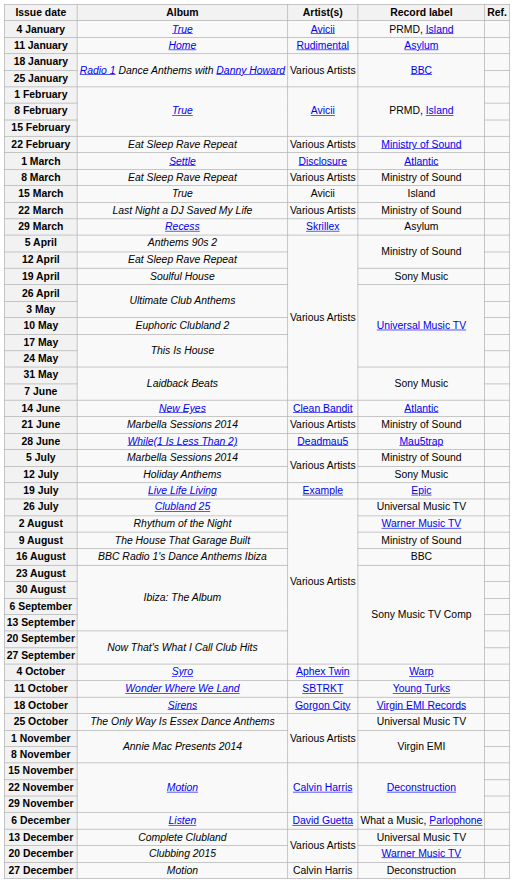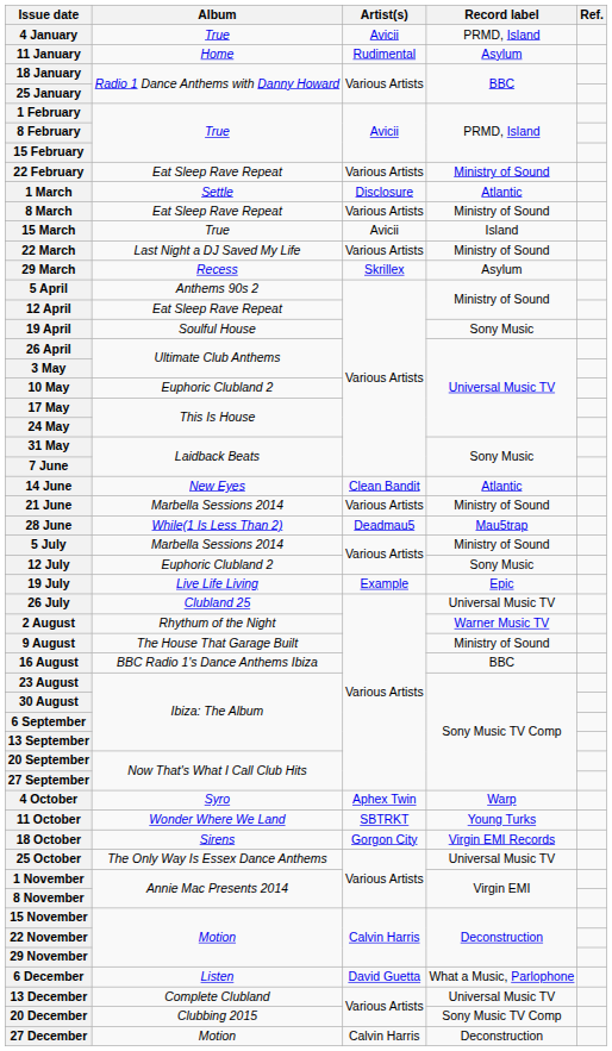 <table class="wikitable plainrowheaders">
 <tr>
 <th scope=col>Issue date</th>
 <th scope=col>Album</th>
 <th scope=col>Artist(s)</th>
 <th scope=col>Record label</th>
 <th scope=col>Ref.</th>
 </tr>
 <tr>
 <th scope=row>4 January</th>
 <td align=center><em><a href='#'>True</a></em></td>
 <td align=center><a href='#'>Avicii</a></td>
 <td align=center>PRMD, <a href='#'>Island</a></td>
 <td align=center></td>
 </tr>
 <tr>
 <th scope=row>11 January</th>
 <td align=center><em><a href='#'>Home</a></em></td>
 <td align=center><a href='#'>Rudimental</a></td>
 <td align=center><a href='#'>Asylum</a></td>
 <td align=center></td>
 </tr>
 <tr>
 <th scope=row>18 January</th>
 <td align=center rowspan=2><em><a href='#'>Radio 1</a> Dance Anthems with <a href='#'>Danny Howard</a></em></td>
 <td align=center rowspan=2>Various Artists</td>
 <td align=center rowspan=2><a href='#'>BBC</a></td>
 <td align=center></td>
 </tr>
 <tr>
 <th scope=row>25 January</th>
 <td align=center></td>
 </tr>
 <tr>
 <th scope=row>1 February</th>
 <td align=center rowspan=3><em><a href='#'>True</a></em></td>
 <td align=center rowspan=3><a href='#'>Avicii</a></td>
 <td align=center rowspan=3>PRMD, <a href='#'>Island</a></td>
 <td align=center></td>
 </tr>
 <tr>
 <th scope=row>8 February</th>
 <td align=center></td>
 </tr>
 <tr>
 <th scope=row>15 February</th>
 <td align=center></td>
 </tr>
 <tr>
 <th scope=row>22 February</th>
 <td align=center><em>Eat Sleep Rave Repeat</em></td>
 <td align=center>Various Artists</td>
 <td align=center><a href='#'>Ministry of Sound</a></td>
 <td align=center></td>
 </tr>
 <tr>
 <th scope=row>1 March</th>
 <td align=center><em><a href='#'>Settle</a></em></td>
 <td align=center><a href='#'>Disclosure</a></td>
 <td align=center><a href='#'>Atlantic</a></td>
 <td align=center></td>
 </tr>
 <tr>
 <th scope=row>8 March</th>
 <td align=center><em>Eat Sleep Rave Repeat</em></td>
 <td align=center>Various Artists</td>
 <td align=center>Ministry of Sound</td>
 <td align=center></td>
 </tr>
 <tr>
 <th scope=row>15 March</th>
 <td align=center><em>True</em></td>
 <td align=center>Avicii</td>
 <td align=center>Island</td>
 <td align=center></td>
 </tr>
 <tr>
 <th scope=row>22 March</th>
 <td align=center><em>Last Night a DJ Saved My Life</em></td>
 <td align=center>Various Artists</td>
 <td align=center>Ministry of Sound</td>
 <td align=center></td>
 </tr>
 <tr>
 <th scope=row>29 March</th>
 <td align=center><em><a href='#'>Recess</a></em></td>
 <td align=center><a href='#'>Skrillex</a></td>
 <td align=center>Asylum</td>
 <td align=center></td>
 </tr>
 <tr>
 <th scope=row>5 April</th>
 <td align=center><em>Anthems 90s 2</em></td>
 <td align=center rowspan=10>Various Artists</td>
 <td align=center rowspan=2>Ministry of Sound</td>
 <td align=center></td>
 </tr>
 <tr>
 <th scope=row>12 April</th>
 <td align=center><em>Eat Sleep Rave Repeat</em></td>
 <td align=center></td>
 </tr>
 <tr>
 <th scope=row>19 April</th>
 <td align=center><em>Soulful House</em></td>
 <td align=center>Sony Music</td>
 <td align=center></td>
 </tr>
 <tr>
 <th scope=row>26 April</th>
 <td align=center rowspan=2><em>Ultimate Club Anthems</em></td>
 <td align=center rowspan=5><a href='#'>Universal Music TV</a></td>
 <td align=center></td>
 </tr>
 <tr>
 <th scope=row>3 May</th>
 <td align=center></td>
 </tr>
 <tr>
 <th scope=row>10 May</th>
 <td align=center><em>Euphoric Clubland 2</em></td>
 <td align=center></td>
 </tr>
 <tr>
 <th scope=row>17 May</th>
 <td align=center rowspan=2><em>This Is House</em></td>
 <td align=center></td>
 </tr>
 <tr>
 <th scope=row>24 May</th>
 <td align=center></td>
 </tr>
 <tr>
 <th scope=row>31 May</th>
 <td align=center rowspan=2><em>Laidback Beats</em></td>
 <td align=center rowspan=2>Sony Music</td>
 <td align=center></td>
 </tr>
 <tr>
 <th scope=row>7 June</th>
 <td align=center></td>
 </tr>
 <tr>
 <th scope=row>14 June</th>
 <td align=center><em><a href='#'>New Eyes</a></em></td>
 <td align=center><a href='#'>Clean Bandit</a></td>
 <td align=center><a href='#'>Atlantic</a></td>
 <td align=center></td>
 </tr>
 <tr>
 <th scope=row>21 June</th>
 <td align=center><em>Marbella Sessions 2014</em></td>
 <td align=center>Various Artists</td>
 <td align=center>Ministry of Sound</td>
 <td align=center></td>
 </tr>
 <tr>
 <th scope=row>28 June</th>
 <td align=center><em><a href='#'>While(1 Is Less Than 2)</a></em></td>
 <td align=center><a href='#'>Deadmau5</a></td>
 <td align=center><a href='#'>Mau5trap</a></td>
 <td align=center></td>
 </tr>
 <tr>
 <th scope=row>5 July</th>
 <td align=center><em>Marbella Sessions 2014</em></td>
 <td align=center rowspan=2>Various Artists</td>
 <td align=center>Ministry of Sound</td>
 <td align=center></td>
 </tr>
 <tr>
 <th scope=row>12 July</th>
-<td align=center><em>Holiday Anthems</em></td>
+<td align=center><em>Euphoric Clubland 2</em></td>
 <td align=center>Sony Music</td>
 <td align=center></td>
 </tr>
 <tr>
 <th scope=row>19 July</th>
 <td align=center><em><a href='#'>Live Life Living</a></em></td>
 <td align=center><a href='#'>Example</a></td>
 <td align=center><a href='#'>Epic</a></td>
 <td align=center></td>
 </tr>
 <tr>
 <th scope=row>26 July</th>
 <td align=center><em><a href='#'>Clubland 25</a></em></td>
 <td align=center rowspan=10>Various Artists</td>
 <td align=center>Universal Music TV</td>
 <td align=center></td>
 </tr>
 <tr>
 <th scope=row>2 August</th>
 <td align=center><em>Rhythum of the Night</em></td>
 <td align=center><a href='#'>Warner Music TV</a></td>
 <td align=center></td>
 </tr>
 <tr>
 <th scope=row>9 August</th>
 <td align=center><em>The House That Garage Built</em></td>
 <td align=center>Ministry of Sound</td>
 <td align=center></td>
 </tr>
 <tr>
 <th scope=row>16 August</th>
 <td align=center><em>BBC Radio 1's Dance Anthems Ibiza</em></td>
 <td align=center>BBC</td>
 <td align=center></td>
 </tr>
 <tr>
 <th scope=row>23 August</th>
 <td align=center rowspan=4><em>Ibiza: The Album</em></td>
 <td align=center rowspan=6>Sony Music TV Comp</td>
 <td align=center></td>
 </tr>
 <tr>
 <th scope=row>30 August</th>
 <td align=center></td>
 </tr>
 <tr>
 <th scope=row>6 September</th>
 <td align=center></td>
 </tr>
 <tr>
 <th scope=row>13 September</th>
 <td align=center></td>
 </tr>
 <tr>
 <th scope=row>20 September</th>
 <td align=center rowspan=2><em>Now That's What I Call Club Hits</em></td>
 <td align=center></td>
 </tr>
 <tr>
 <th scope=row>27 September</th>
 <td align=center></td>
 </tr>
 <tr>
 <th scope=row>4 October</th>
 <td align=center><em><a href='#'>Syro</a></em></td>
 <td align=center><a href='#'>Aphex Twin</a></td>
 <td align=center><a href='#'>Warp</a></td>
 <td align=center></td>
 </tr>
 <tr>
 <th scope=row>11 October</th>
 <td align=center><em><a href='#'>Wonder Where We Land</a></em></td>
 <td align=center><a href='#'>SBTRKT</a></td>
 <td align=center><a href='#'>Young Turks</a></td>
 <td align=center></td>
 </tr>
 <tr>
 <th scope=row>18 October</th>
 <td align=center><em><a href='#'>Sirens</a></em></td>
 <td align=center><a href='#'>Gorgon City</a></td>
 <td align=center><a href='#'>Virgin EMI Records</a></td>
 <td align=center></td>
 </tr>
 <tr>
 <th scope=row>25 October</th>
 <td align=center><em>The Only Way Is Essex Dance Anthems</em></td>
 <td align=center rowspan=3>Various Artists</td>
 <td align=center>Universal Music TV</td>
 <td align=center></td>
 </tr>
 <tr>
 <th scope=row>1 November</th>
 <td align=center rowspan=2><em>Annie Mac Presents 2014</em></td>
 <td align=center rowspan=2>Virgin EMI</td>
 <td align=center></td>
 </tr>
 <tr>
 <th scope=row>8 November</th>
 <td align=center></td>
 </tr>
 <tr>
 <th scope=row>15 November</th>
 <td align=center rowspan=3><em><a href='#'>Motion</a></em></td>
 <td align=center rowspan=3><a href='#'>Calvin Harris</a></td>
 <td align=center rowspan=3><a href='#'>Deconstruction</a></td>
 <td align=center></td>
 </tr>
 <tr>
 <th scope=row>22 November</th>
 <td align=center></td>
 </tr>
 <tr>
 <th scope=row>29 November</th>
 <td align=center></td>
 </tr>
 <tr>
 <th scope=row>6 December</th>
 <td align=center><em><a href='#'>Listen</a></em></td>
 <td align=center><a href='#'>David Guetta</a></td>
 <td align=center>What a Music, <a href='#'>Parlophone</a></td>
 <td align=center></td>
 </tr>
 <tr>
 <th scope=row>13 December</th>
 <td align=center><em>Complete Clubland</em></td>
 <td align=center rowspan=2>Various Artists</td>
 <td align=center>Universal Music TV</td>
 <td align=center></td>
 </tr>
 <tr>
 <th scope=row>20 December</th>
 <td align=center><em>Clubbing 2015</em></td>
-<td align=center><a href='#'>Warner Music TV</a></td>
+<td align=center>Sony Music TV Comp</td>
 <td align=center></td>
 </tr>
 <tr>
 <th scope=row>27 December</th>
 <td align=center><em>Motion</em></td>
 <td align=center>Calvin Harris</td>
 <td align=center>Deconstruction</td>
 <td align=center></td>
 </tr>
 </table>
